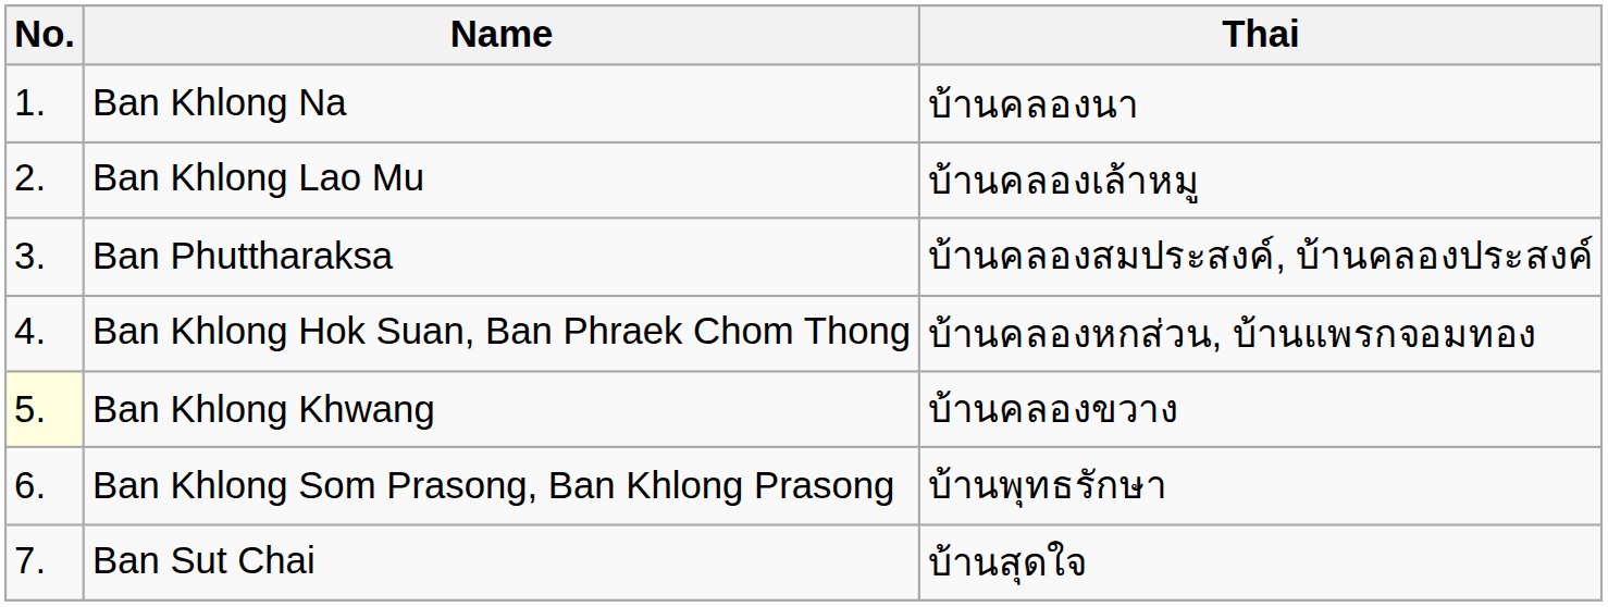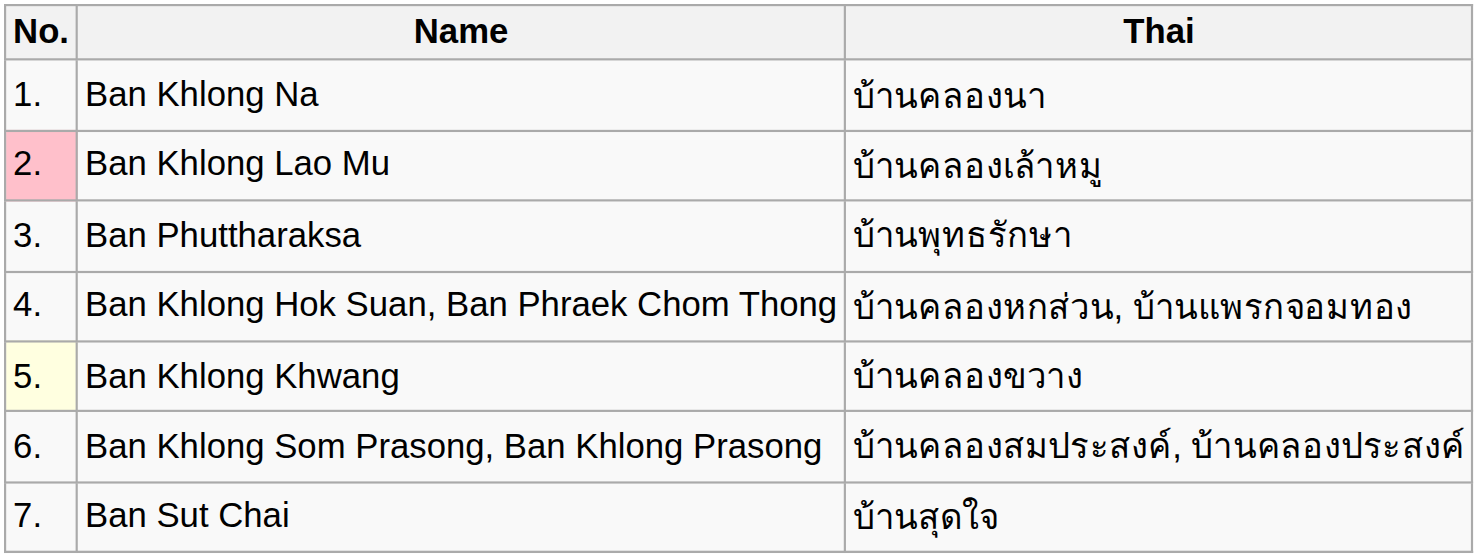 <table class="wikitable sortable">
 <tr>
 <th>No.</th>
 <th>Name</th>
 <th>Thai</th>
 </tr>
 <tr>
 <td>1.</td>
 <td>Ban Khlong Na</td>
 <td>บ้านคลองนา</td>
 </tr>
 <tr>
-<td>2.</td>
+<td style="background: pink;">2.</td>
 <td>Ban Khlong Lao Mu</td>
 <td>บ้านคลองเล้าหมู</td>
 </tr>
 <tr>
 <td>3.</td>
 <td>Ban Phuttharaksa</td>
-<td>บ้านคลองสมประสงค์, บ้านคลองประสงค์</td>
+<td>บ้านพุทธรักษา</td>
 </tr>
 <tr>
 <td>4.</td>
 <td>Ban Khlong Hok Suan, Ban Phraek Chom Thong</td>
 <td>บ้านคลองหกส่วน, บ้านแพรกจอมทอง</td>
 </tr>
 <tr>
 <td style="background: lightyellow;">5.</td>
 <td>Ban Khlong Khwang</td>
 <td>บ้านคลองขวาง</td>
 </tr>
 <tr>
 <td>6.</td>
 <td>Ban Khlong Som Prasong, Ban Khlong Prasong</td>
-<td>บ้านพุทธรักษา</td>
+<td>บ้านคลองสมประสงค์, บ้านคลองประสงค์</td>
 </tr>
 <tr>
 <td>7.</td>
 <td>Ban Sut Chai</td>
 <td>บ้านสุดใจ</td>
 </tr>
 <tr>
 </tr>
 </table>
